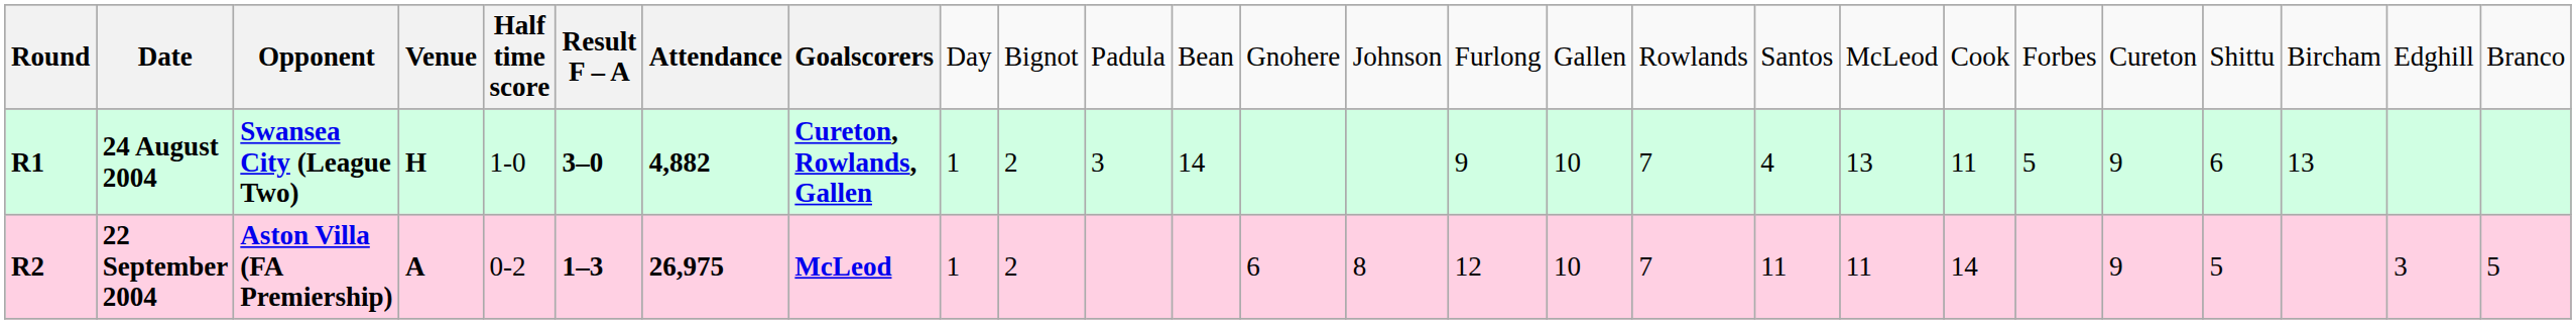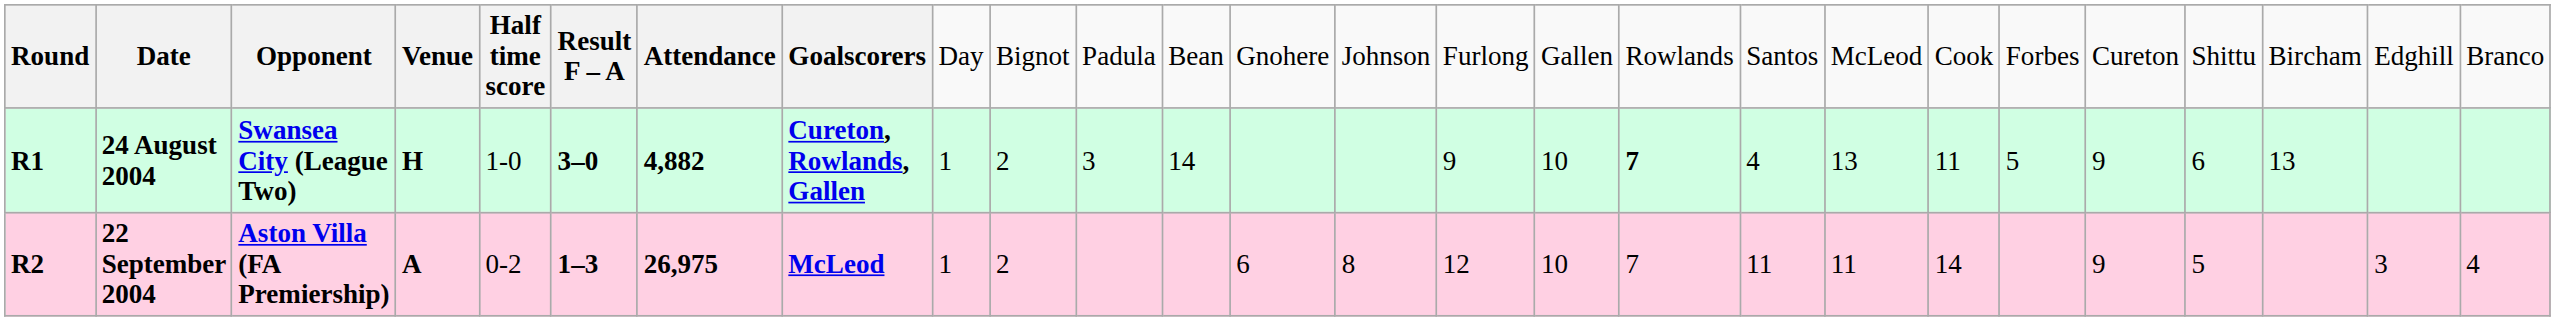 <table class="wikitable">
 <tr>
 <th><strong>Round</strong></th>
 <th><strong>Date</strong></th>
 <th><strong>Opponent</strong></th>
 <th><strong>Venue</strong></th>
 <th><strong>Half time score</strong></th>
 <th><strong>Result</strong><br><strong>F – A</strong></th>
 <th><strong>Attendance</strong></th>
 <th><strong>Goalscorers</strong></th>
 <td>Day</td>
 <td>Bignot</td>
 <td>Padula</td>
 <td>Bean</td>
 <td>Gnohere</td>
 <td>Johnson</td>
 <td>Furlong</td>
 <td>Gallen</td>
 <td>Rowlands</td>
 <td>Santos</td>
 <td>McLeod</td>
 <td>Cook</td>
 <td>Forbes</td>
 <td>Cureton</td>
 <td>Shittu</td>
 <td>Bircham</td>
 <td>Edghill</td>
 <td>Branco</td>
 </tr>
 <tr style="background-color: #d0ffe3;">
 <td><strong>R1</strong></td>
 <td><strong>24 August 2004</strong></td>
 <td><strong><a href='#'>Swansea City</a> (League Two)</strong></td>
 <td><strong>H</strong></td>
 <td>1-0</td>
 <td><strong>3–0</strong></td>
 <td><strong>4,882</strong></td>
 <td><strong><a href='#'>Cureton</a>, <a href='#'>Rowlands</a>, <a href='#'>Gallen</a></strong></td>
 <td>1</td>
 <td>2</td>
 <td>3</td>
 <td>14</td>
 <td></td>
 <td></td>
 <td>9</td>
 <td>10</td>
-<td>7</td>
+<td><strong>7</strong></td>
 <td>4</td>
 <td>13</td>
 <td>11</td>
 <td>5</td>
 <td>9</td>
 <td>6</td>
 <td>13</td>
 <td></td>
 <td></td>
 </tr>
 <tr style="background-color: #ffd0e3;">
 <td><strong>R2</strong></td>
 <td><strong>22 September 2004</strong></td>
 <td><strong><a href='#'>Aston Villa</a> (FA Premiership)</strong></td>
 <td><strong>A</strong></td>
 <td>0-2</td>
 <td><strong>1–3</strong></td>
 <td><strong>26,975</strong></td>
 <td><a href='#'><strong>McLeod</strong></a></td>
 <td>1</td>
 <td>2</td>
 <td></td>
 <td></td>
 <td>6</td>
 <td>8</td>
 <td>12</td>
 <td>10</td>
 <td>7</td>
 <td>11</td>
 <td>11</td>
 <td>14</td>
 <td></td>
 <td>9</td>
 <td>5</td>
 <td></td>
 <td>3</td>
-<td>5</td>
+<td>4</td>
 </tr>
 </table>
